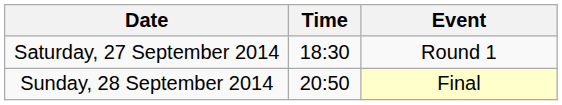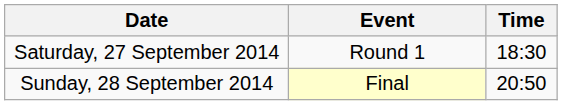 <table class = "wikitable" style="text-align:center;">
 <tr>
 <th width=220>Date</th>
+<th width=150>Event</th>
 <th width=50>Time</th>
-<th width=150>Event</th>
 </tr>
 <tr>
 <td>Saturday, 27 September 2014</td>
+<td>Round 1</td>
 <td>18:30</td>
-<td>Round 1</td>
 </tr>
 <tr>
 <td>Sunday, 28 September 2014</td>
+<td bgcolor=ffffcc>Final</td>
 <td>20:50</td>
-<td bgcolor=ffffcc>Final</td>
 </tr>
 </table>
